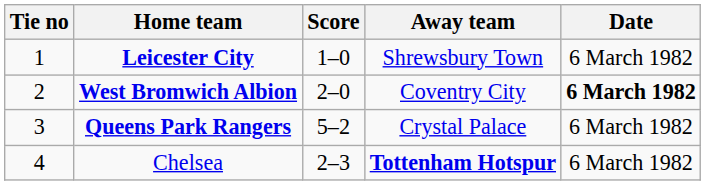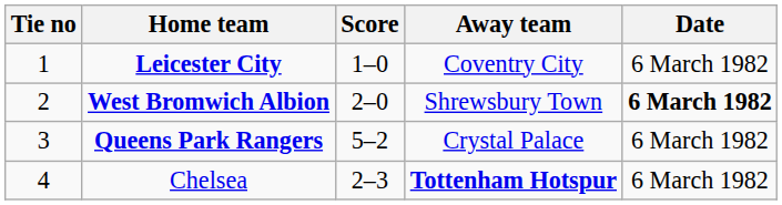 <table class="wikitable" style="text-align: center">
 <tr>
 <th>Tie no</th>
 <th>Home team</th>
 <th>Score</th>
 <th>Away team</th>
 <th>Date</th>
 </tr>
 <tr>
 <td>1</td>
 <td><strong><a href='#'>Leicester City</a></strong></td>
 <td>1–0</td>
-<td><a href='#'>Shrewsbury Town</a></td>
+<td><a href='#'>Coventry City</a></td>
 <td>6 March 1982</td>
 </tr>
 <tr>
 <td>2</td>
 <td><strong><a href='#'>West Bromwich Albion</a></strong></td>
 <td>2–0</td>
-<td><a href='#'>Coventry City</a></td>
+<td><a href='#'>Shrewsbury Town</a></td>
 <td><strong>6 March 1982</strong></td>
 </tr>
 <tr>
 <td>3</td>
 <td><strong><a href='#'>Queens Park Rangers</a></strong></td>
 <td>5–2</td>
 <td><a href='#'>Crystal Palace</a></td>
 <td>6 March 1982</td>
 </tr>
 <tr>
 <td>4</td>
 <td><a href='#'>Chelsea</a></td>
 <td>2–3</td>
 <td><strong><a href='#'>Tottenham Hotspur</a></strong></td>
 <td>6 March 1982</td>
 </tr>
 </table>
